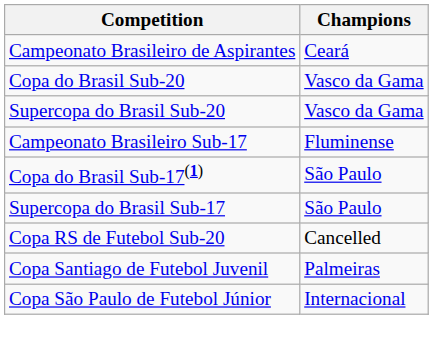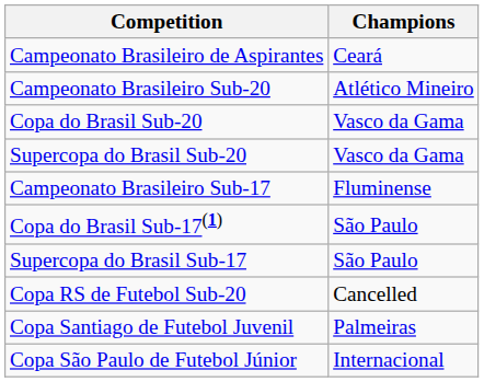 <table class="wikitable">
 <tr>
 <th>Competition</th>
 <th>Champions</th>
 </tr>
 <tr>
 <td><a href='#'>Campeonato Brasileiro de Aspirantes</a></td>
 <td><a href='#'>Ceará</a></td>
+</tr>
+<tr>
+<td><a href='#'>Campeonato Brasileiro Sub-20</a></td>
+<td><a href='#'>Atlético Mineiro</a></td>
 </tr>
 <tr>
 <td><a href='#'>Copa do Brasil Sub-20</a></td>
 <td><a href='#'>Vasco da Gama</a></td>
 </tr>
 <tr>
 <td><a href='#'>Supercopa do Brasil Sub-20</a></td>
 <td><a href='#'>Vasco da Gama</a></td>
 </tr>
 <tr>
 <td><a href='#'>Campeonato Brasileiro Sub-17</a></td>
 <td><a href='#'>Fluminense</a></td>
 </tr>
 <tr>
 <td><a href='#'>Copa do Brasil Sub-17</a><sup>(<strong><a href='#'>1</a></strong>)</sup></td>
 <td><a href='#'>São Paulo</a></td>
 </tr>
 <tr>
 <td><a href='#'>Supercopa do Brasil Sub-17</a></td>
 <td><a href='#'>São Paulo</a></td>
 </tr>
 <tr>
 <td><a href='#'>Copa RS de Futebol Sub-20</a></td>
 <td>Cancelled</td>
 </tr>
 <tr>
 <td><a href='#'>Copa Santiago de Futebol Juvenil</a></td>
 <td><a href='#'>Palmeiras</a></td>
 </tr>
 <tr>
 <td><a href='#'>Copa São Paulo de Futebol Júnior</a></td>
 <td><a href='#'>Internacional</a></td>
 </tr>
 </table>
